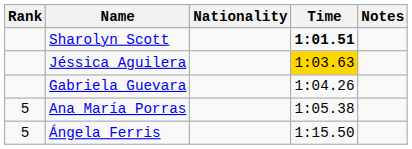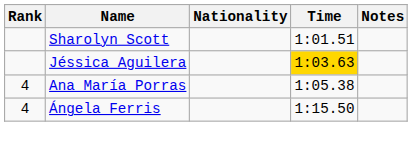 <table class="wikitable sortable" style="text-align:center">
 <tr>
 <th>Rank</th>
 <th>Name</th>
 <th>Nationality</th>
 <th>Time</th>
 <th>Notes</th>
 </tr>
 <tr>
 <td></td>
 <td align=left><a href='#'>Sharolyn Scott</a></td>
 <td align=left></td>
-<td><strong>1:01.51</strong></td>
+<td>1:01.51</td>
 <td></td>
 </tr>
 <tr>
 <td></td>
 <td align=left><a href='#'>Jéssica Aguilera</a></td>
 <td align=left></td>
 <td style="background: gold;">1:03.63</td>
 <td></td>
 </tr>
 <tr>
-<td></td>
-<td align=left><a href='#'>Gabriela Guevara</a></td>
-<td align=left></td>
-<td>1:04.26</td>
-<td></td>
-</tr>
-<tr>
-<td>5</td>
+<td>4</td>
 <td align=left><a href='#'>Ana María Porras</a></td>
 <td align=left></td>
 <td>1:05.38</td>
 <td></td>
 </tr>
 <tr>
-<td>5</td>
+<td>4</td>
 <td align=left><a href='#'>Ángela Ferris</a></td>
 <td align=left></td>
 <td>1:15.50</td>
 <td></td>
 </tr>
 </table>
